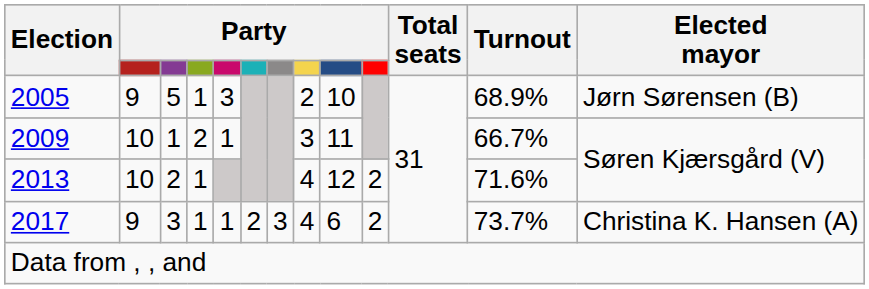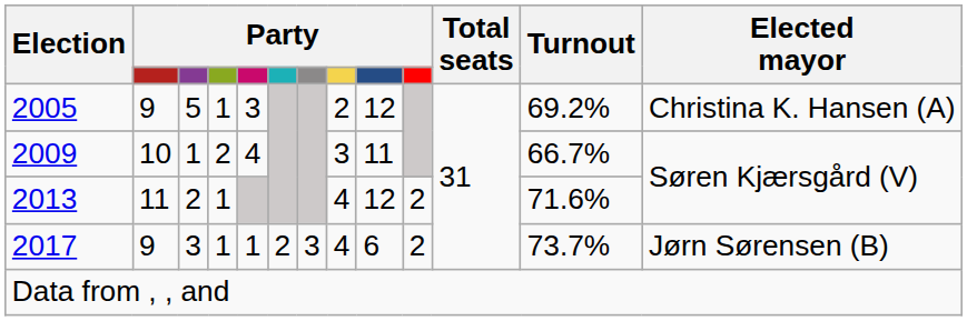 <table class="wikitable">
 <tr>
 <th rowspan="2">Election</th>
 <th colspan="9">Party</th>
 <th rowspan="2">Total<br>seats</th>
 <th rowspan="2">Turnout</th>
 <th rowspan="2">Elected<br>mayor</th>
 </tr>
 <tr>
 <td style="background:#B5211D;"><strong><a href='#'></a></strong></td>
 <td style="background:#843A93;"><strong><a href='#'></a></strong></td>
 <td style="background:#89A920;"><strong><a href='#'></a></strong></td>
 <td style="background:#C9096C;"><strong><a href='#'></a></strong></td>
 <td style="background:#1CB1B7;"><strong><a href='#'></a></strong></td>
 <td style="background:#8B8989;"><strong></strong></td>
 <td style="background:#F4D44D;"><strong><a href='#'></a></strong></td>
 <td style="background:#254C85;"><strong><a href='#'></a></strong></td>
 <td style="background:#FF0000;"><strong><a href='#'></a></strong></td>
 </tr>
 <tr>
 <td><a href='#'>2005</a></td>
 <td>9</td>
 <td>5</td>
 <td>1</td>
 <td>3</td>
 <td style="background:#CDC9C9;" rowspan="3"></td>
 <td style="background:#CDC9C9;" rowspan="3"></td>
 <td>2</td>
-<td>10</td>
+<td>12</td>
 <td style="background:#CDC9C9;" rowspan="2"></td>
 <td rowspan="4">31</td>
-<td>68.9%</td>
-<td>Jørn Sørensen (B)</td>
+<td>69.2%</td>
+<td>Christina K. Hansen (A)</td>
 </tr>
 <tr>
 <td><a href='#'>2009</a></td>
 <td>10</td>
 <td>1</td>
 <td>2</td>
-<td>1</td>
+<td>4</td>
 <td>3</td>
 <td>11</td>
 <td>66.7%</td>
 <td rowspan="2">Søren Kjærsgård (V)</td>
 </tr>
 <tr>
 <td><a href='#'>2013</a></td>
-<td>10</td>
+<td>11</td>
 <td>2</td>
 <td>1</td>
 <td style="background:#CDC9C9;"></td>
 <td>4</td>
 <td>12</td>
 <td>2</td>
 <td>71.6%</td>
 </tr>
 <tr>
 <td><a href='#'>2017</a></td>
 <td>9</td>
 <td>3</td>
 <td>1</td>
 <td>1</td>
 <td>2</td>
 <td>3</td>
 <td>4</td>
 <td>6</td>
 <td>2</td>
 <td>73.7%</td>
-<td>Christina K. Hansen (A)</td>
+<td>Jørn Sørensen (B)</td>
 </tr>
 <tr>
 <td colspan="14">Data from , ,  and </td>
 </tr>
 </table>
